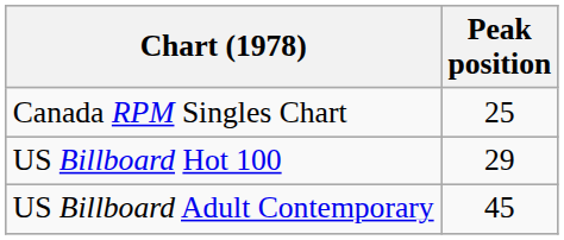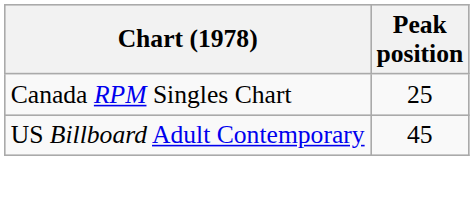 <table class="wikitable">
 <tr>
 <th>Chart (1978)</th>
 <th>Peak<br>position</th>
 </tr>
 <tr>
 <td>Canada <em><a href='#'>RPM</a></em> Singles Chart</td>
 <td align="center">25</td>
 </tr>
 <tr>
-<td>US <em><a href='#'>Billboard</a></em> <a href='#'>Hot 100</a></td>
-<td align="center">29</td>
-</tr>
-<tr>
 <td>US <em>Billboard</em> <a href='#'>Adult Contemporary</a></td>
 <td align="center">45</td>
 </tr>
 </table>
